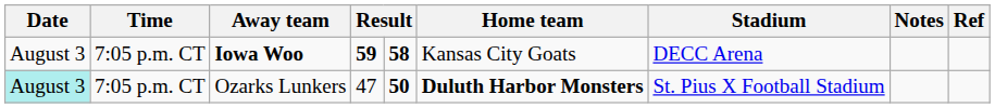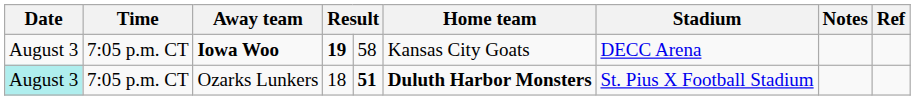 <table class="wikitable">
 <tr>
 <th>Date</th>
 <th>Time</th>
 <th>Away team</th>
 <th colspan="2">Result</th>
 <th>Home team</th>
 <th>Stadium</th>
 <th>Notes</th>
 <th>Ref</th>
 </tr>
 <tr>
 <td>August 3</td>
 <td>7:05 p.m. CT</td>
 <td><strong>Iowa Woo</strong></td>
-<td><strong>59</strong></td>
-<td><strong>58</strong></td>
+<td><strong>19</strong></td>
+<td>58</td>
 <td>Kansas City Goats</td>
 <td><a href='#'>DECC Arena</a></td>
 <td></td>
 <td></td>
 </tr>
 <tr>
 <td style="background: paleturquoise;">August 3</td>
 <td>7:05 p.m. CT</td>
 <td>Ozarks Lunkers</td>
-<td>47</td>
-<td><strong>50</strong></td>
+<td>18</td>
+<td><strong>51</strong></td>
 <td><strong>Duluth Harbor Monsters</strong></td>
 <td><a href='#'>St. Pius X Football Stadium</a></td>
 <td></td>
 <td></td>
 </tr>
 </table>
